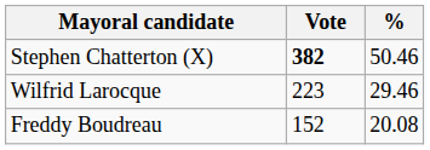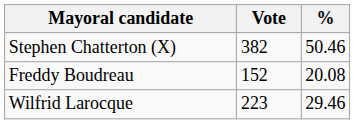 <table class="wikitable">
 <tr>
 <th bgcolor="#DDDDFF" width="200px">Mayoral candidate</th>
 <th bgcolor="#DDDDFF" width="50px">Vote</th>
 <th bgcolor="#DDDDFF" width="30px">%</th>
 </tr>
 <tr>
 <td>Stephen Chatterton (X)</td>
-<td><strong>382</strong></td>
+<td>382</td>
 <td>50.46</td>
+</tr>
+<tr>
+<td>Freddy Boudreau</td>
+<td>152</td>
+<td>20.08</td>
 </tr>
 <tr>
 <td>Wilfrid Larocque</td>
 <td>223</td>
 <td>29.46</td>
 </tr>
-<tr>
-<td>Freddy Boudreau</td>
-<td>152</td>
-<td>20.08</td>
-</tr>
 </table>
